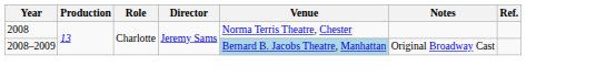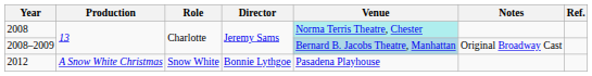 <table class="wikitable">
 <tr>
 <th>Year</th>
 <th>Production</th>
 <th>Role</th>
 <th>Director</th>
 <th>Venue</th>
 <th>Notes</th>
 <th>Ref.</th>
 </tr>
 <tr>
 <td>2008</td>
 <td rowspan="2"><em><a href='#'>13</a></em></td>
 <td rowspan="2">Charlotte</td>
 <td rowspan="2"><a href='#'>Jeremy Sams</a></td>
-<td><a href='#'>Norma Terris Theatre</a>, <a href='#'>Chester</a></td>
+<td style="background: paleturquoise;"><a href='#'>Norma Terris Theatre</a>, <a href='#'>Chester</a></td>
 <td></td>
 <td></td>
 </tr>
 <tr>
 <td>2008–2009</td>
 <td style="background: lightblue;"><a href='#'>Bernard B. Jacobs Theatre</a>, <a href='#'>Manhattan</a></td>
 <td>Original <a href='#'>Broadway</a> Cast</td>
 <td></td>
 </tr>
+<tr>
+<td>2012</td>
+<td><em><a href='#'>A Snow White Christmas</a></em></td>
+<td><a href='#'>Snow White</a></td>
+<td><a href='#'>Bonnie Lythgoe</a></td>
+<td><a href='#'>Pasadena Playhouse</a></td>
+<td></td>
+<td></td>
+</tr>
 </table>
